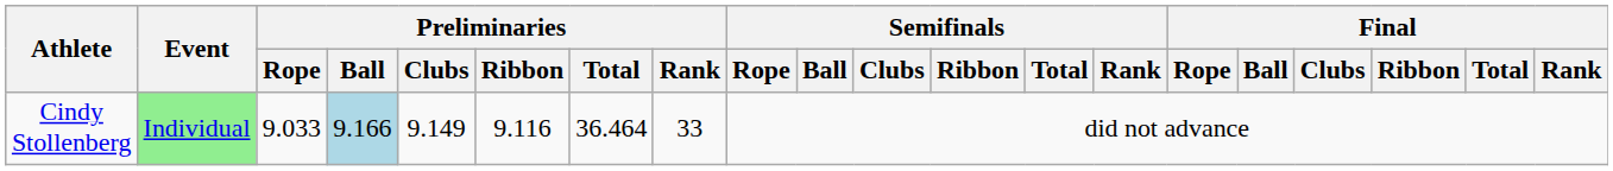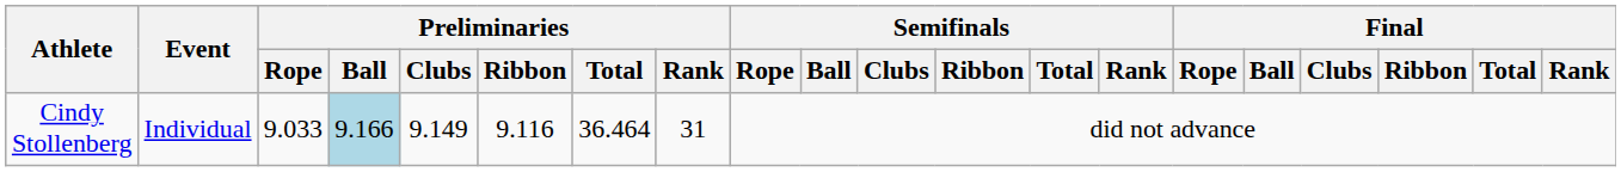 <table class="wikitable" style="font-size:90%">
 <tr>
 <th rowspan="2">Athlete</th>
 <th rowspan="2">Event</th>
 <th colspan="6">Preliminaries</th>
 <th colspan="6">Semifinals</th>
 <th colspan="6">Final</th>
 </tr>
 <tr>
 <th>Rope</th>
 <th>Ball</th>
 <th>Clubs</th>
 <th>Ribbon</th>
 <th>Total</th>
 <th>Rank</th>
 <th>Rope</th>
 <th>Ball</th>
 <th>Clubs</th>
 <th>Ribbon</th>
 <th>Total</th>
 <th>Rank</th>
 <th>Rope</th>
 <th>Ball</th>
 <th>Clubs</th>
 <th>Ribbon</th>
 <th>Total</th>
 <th>Rank</th>
 </tr>
 <tr align=center>
 <td><a href='#'>Cindy Stollenberg</a></td>
-<td style="background: lightgreen;"><a href='#'>Individual</a></td>
+<td><a href='#'>Individual</a></td>
 <td>9.033</td>
 <td style="background: lightblue;">9.166</td>
 <td>9.149</td>
 <td>9.116</td>
 <td>36.464</td>
-<td>33</td>
+<td>31</td>
 <td colspan=12>did not advance</td>
 </tr>
 </table>
